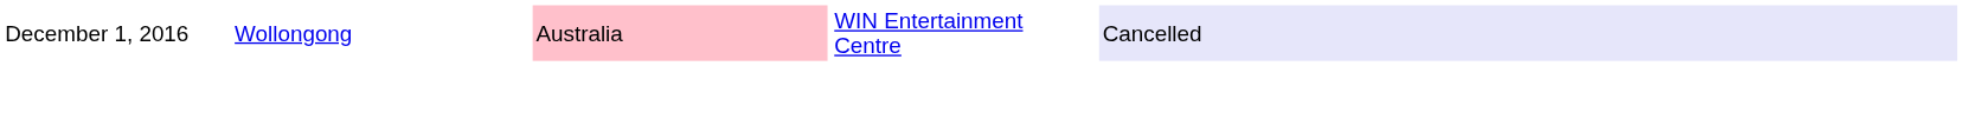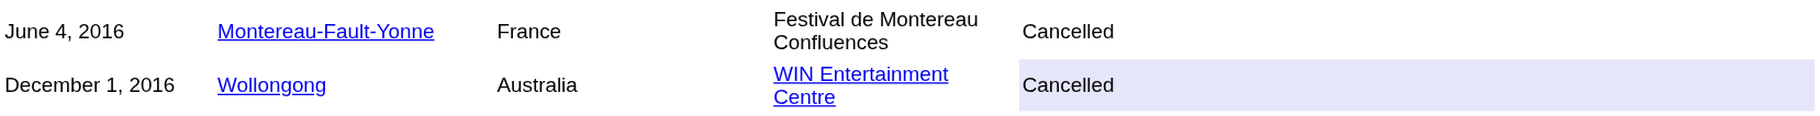 <table cellpadding="2" style="border:0 solid darkgrey; font-size:90%;">
 <tr>
 <th style="width:150px;"></th>
 <th style="width:200px;"></th>
 <th style="width:200px;"></th>
 <th style="width:175px;"></th>
 <th style="width:600px;"></th>
 </tr>
+<tr border="0">
+<td>June 4, 2016</td>
+<td><a href='#'>Montereau-Fault-Yonne</a></td>
+<td>France</td>
+<td>Festival de Montereau Confluences</td>
+<td>Cancelled</td>
+</tr>
 <tr>
 <td>December 1, 2016</td>
 <td><a href='#'>Wollongong</a></td>
-<td style="background: pink;">Australia</td>
+<td>Australia</td>
 <td><a href='#'>WIN Entertainment Centre</a></td>
 <td style="background: lavender;">Cancelled</td>
 </tr>
 <tr>
 <td></td>
 </tr>
 </table>
